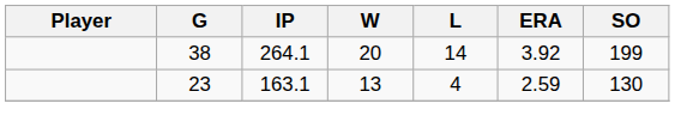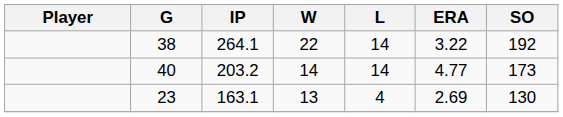 <table class="wikitable sortable">
 <tr>
 <th bgcolor="#DDDDFF" width="16%">Player</th>
 <th bgcolor="#DDDDFF" width="9%">G</th>
 <th bgcolor="#DDDDFF" width="9%">IP</th>
 <th bgcolor="#DDDDFF" width="9%">W</th>
 <th bgcolor="#DDDDFF" width="9%">L</th>
 <th bgcolor="#DDDDFF" width="9%">ERA</th>
 <th bgcolor="#DDDDFF" width="9%">SO</th>
 </tr>
 <tr align="center">
 <td></td>
 <td>38</td>
 <td>264.1</td>
-<td>20</td>
+<td>22</td>
 <td>14</td>
-<td>3.92</td>
-<td>199</td>
+<td>3.22</td>
+<td>192</td>
+</tr>
+<tr align="center">
+<td></td>
+<td>40</td>
+<td>203.2</td>
+<td>14</td>
+<td>14</td>
+<td>4.77</td>
+<td>173</td>
 </tr>
 <tr align="center">
 <td></td>
 <td>23</td>
 <td>163.1</td>
 <td>13</td>
 <td>4</td>
-<td>2.59</td>
+<td>2.69</td>
 <td>130</td>
 </tr>
 <tr align="center">
 </tr>
 </table>
